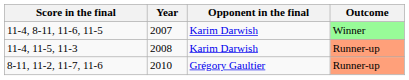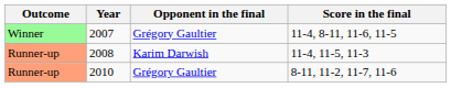 <table class="sortable wikitable">
 <tr>
-<th width="200">Score in the final</th>
+<th width="100">Outcome</th>
 <th width="50">Year</th>
 <th width="200">Opponent in the final</th>
-<th width="100">Outcome</th>
+<th width="200">Score in the final</th>
 </tr>
 <tr>
+<td bgcolor="98FB98">Winner</td>
+<td>2007</td>
+<td>   <a href='#'>Grégory Gaultier</a></td>
 <td>11-4, 8-11, 11-6, 11-5</td>
-<td>2007</td>
-<td>   <a href='#'>Karim Darwish</a></td>
-<td bgcolor="98FB98">Winner</td>
 </tr>
 <tr>
-<td>11-4, 11-5, 11-3</td>
+<td bgcolor="ffa07a">Runner-up</td>
 <td>2008</td>
 <td>   <a href='#'>Karim Darwish</a></td>
-<td bgcolor="ffa07a">Runner-up</td>
+<td>11-4, 11-5, 11-3</td>
 </tr>
 <tr>
-<td>8-11, 11-2, 11-7, 11-6</td>
+<td bgcolor="ffa07a">Runner-up</td>
 <td>2010</td>
 <td>   <a href='#'>Grégory Gaultier</a></td>
-<td bgcolor="ffa07a">Runner-up</td>
+<td>8-11, 11-2, 11-7, 11-6</td>
 </tr>
 </table>
